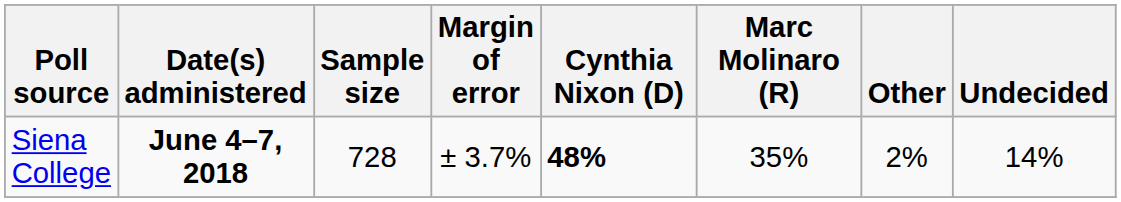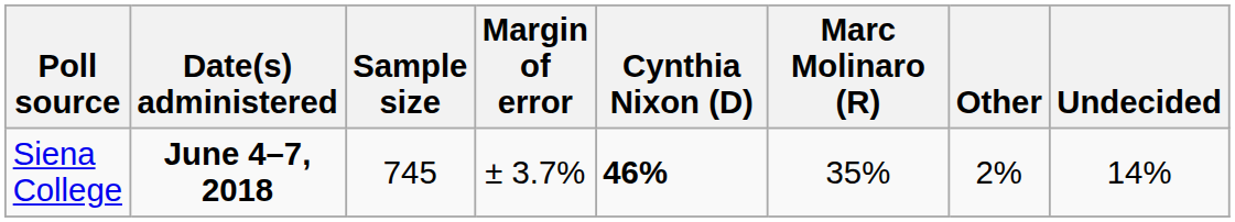 <table class="wikitable">
 <tr valign=bottom>
 <th>Poll source</th>
 <th>Date(s)<br>administered</th>
 <th>Sample<br>size</th>
 <th>Margin<br>of error</th>
 <th style="width:100px;">Cynthia<br>Nixon (D)</th>
 <th style="width:100px;">Marc<br>Molinaro (R)</th>
 <th>Other</th>
 <th>Undecided</th>
 </tr>
 <tr>
 <td><a href='#'>Siena College</a></td>
 <td align=center><strong>June 4–7, 2018</strong></td>
-<td align=center>728</td>
+<td align=center>745</td>
 <td align=center>± 3.7%</td>
-<td><strong>48%</strong></td>
+<td><strong>46%</strong></td>
 <td align=center>35%</td>
 <td align=center>2%</td>
 <td align=center>14%</td>
 </tr>
 </table>
